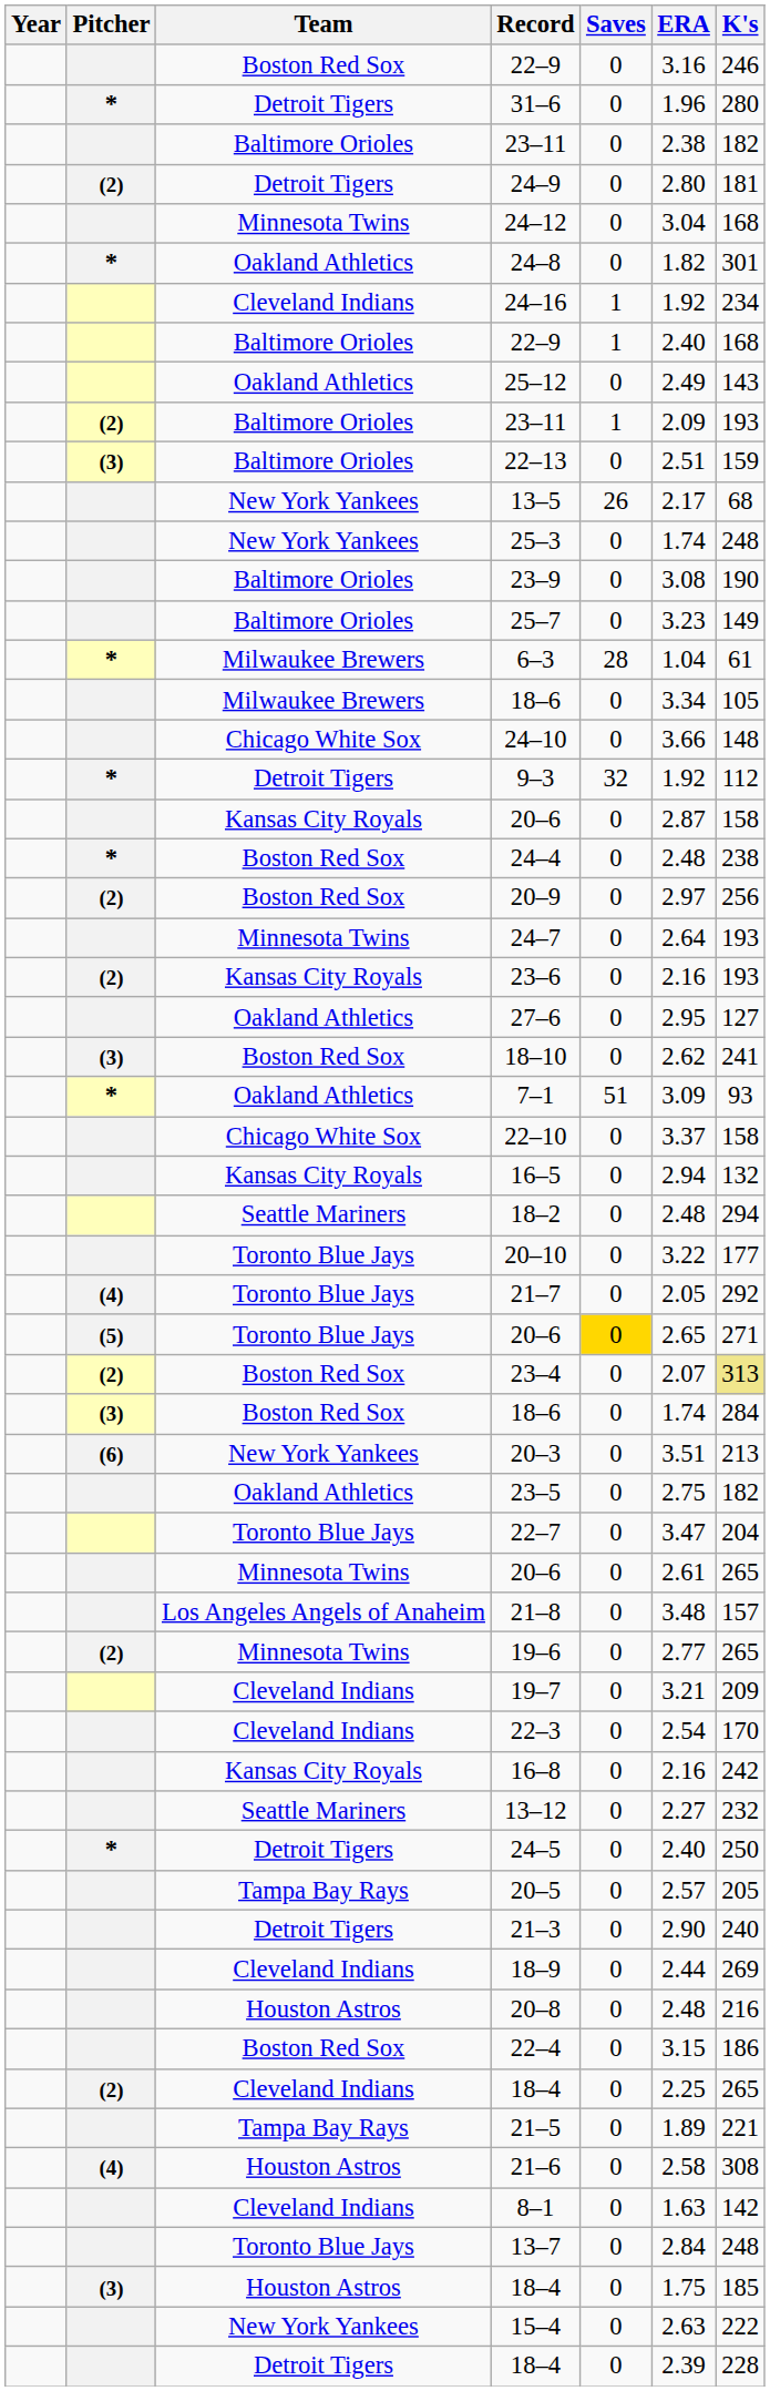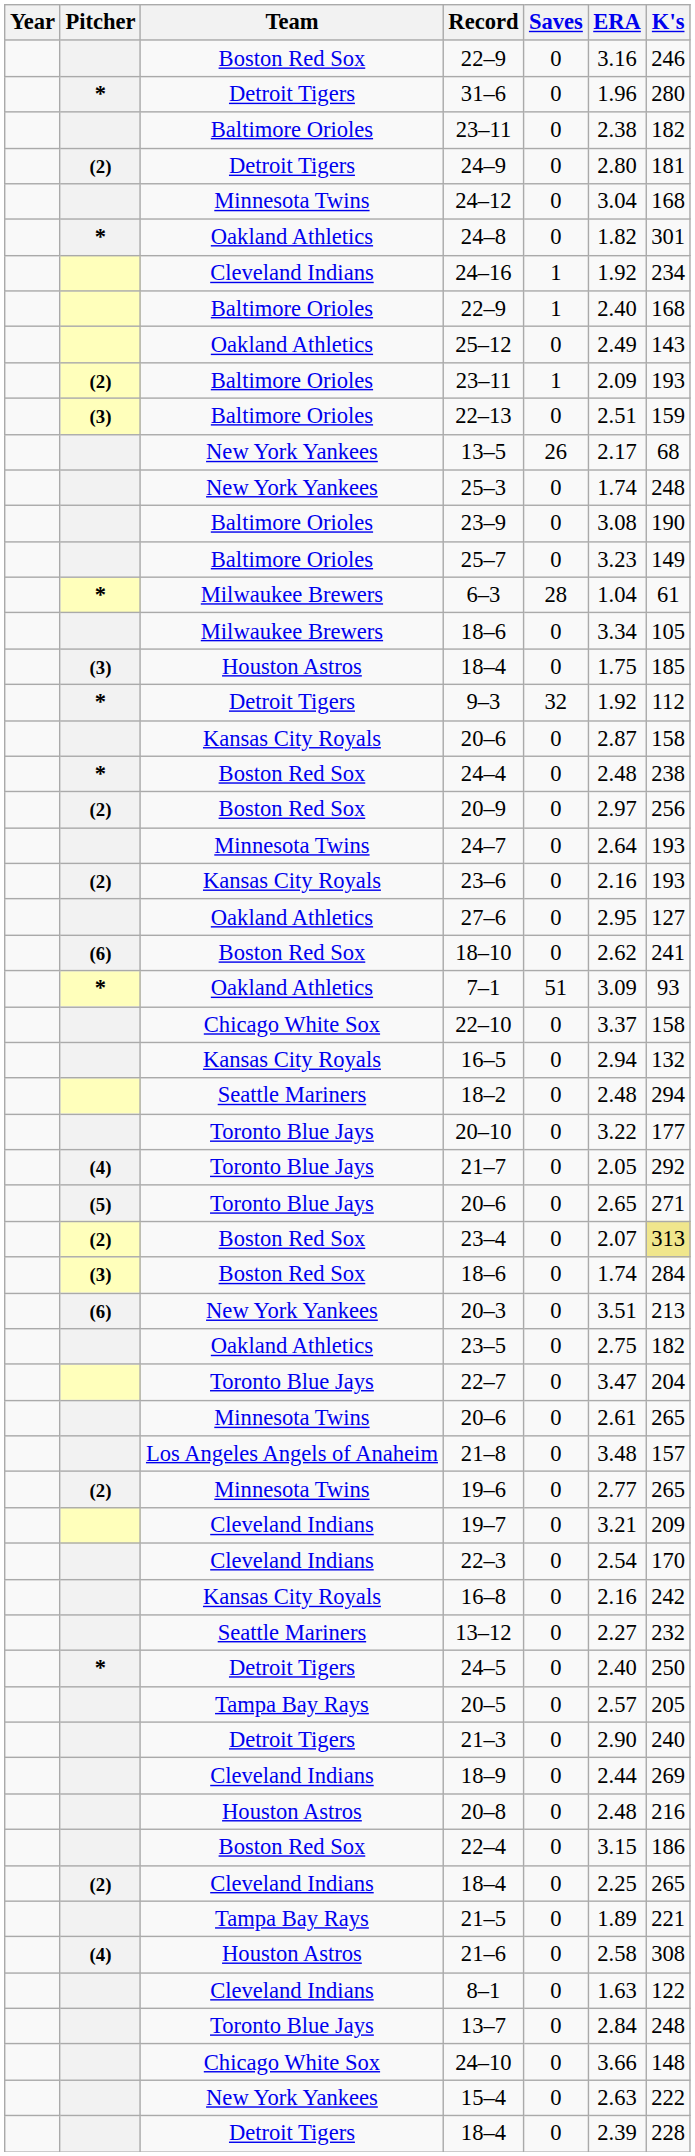 <table class="wikitable sortable plainrowheaders" style="text-align:center">
 <tr>
 <th scope="col">Year</th>
 <th scope="col">Pitcher</th>
 <th scope="col">Team</th>
 <th data-sort-type="number">Record</th>
 <th><a href='#'>Saves</a></th>
 <th><a href='#'>ERA</a></th>
 <th><a href='#'>K's</a></th>
 </tr>
 <tr>
 <td></td>
 <th scope="row" style="text-align:center"></th>
 <td><a href='#'>Boston Red Sox</a></td>
 <td>22–9</td>
 <td>0</td>
 <td>3.16</td>
 <td>246</td>
 </tr>
 <tr>
 <td></td>
 <th scope="row" style="text-align:center">*</th>
 <td><a href='#'>Detroit Tigers</a></td>
 <td>31–6</td>
 <td>0</td>
 <td>1.96</td>
 <td>280</td>
 </tr>
 <tr>
 <td></td>
 <th scope="row" style="text-align:center"></th>
 <td><a href='#'>Baltimore Orioles</a></td>
 <td>23–11</td>
 <td>0</td>
 <td>2.38</td>
 <td>182</td>
 </tr>
 <tr>
 <td></td>
 <th scope="row" style="text-align:center"> <small>(2)</small></th>
 <td><a href='#'>Detroit Tigers</a></td>
 <td>24–9</td>
 <td>0</td>
 <td>2.80</td>
 <td>181</td>
 </tr>
 <tr>
 <td></td>
 <th scope="row" style="text-align:center"></th>
 <td><a href='#'>Minnesota Twins</a></td>
 <td>24–12</td>
 <td>0</td>
 <td>3.04</td>
 <td>168</td>
 </tr>
 <tr>
 <td></td>
 <th scope="row" style="text-align:center">*</th>
 <td><a href='#'>Oakland Athletics</a></td>
 <td>24–8</td>
 <td>0</td>
 <td>1.82</td>
 <td>301</td>
 </tr>
 <tr>
 <td></td>
 <th scope="row" style="text-align:center; background:#ffb;"></th>
 <td><a href='#'>Cleveland Indians</a></td>
 <td>24–16</td>
 <td>1</td>
 <td>1.92</td>
 <td>234</td>
 </tr>
 <tr>
 <td></td>
 <th scope="row" style="text-align:center; background:#ffb;"></th>
 <td><a href='#'>Baltimore Orioles</a></td>
 <td>22–9</td>
 <td>1</td>
 <td>2.40</td>
 <td>168</td>
 </tr>
 <tr>
 <td></td>
 <th scope="row" style="text-align:center; background:#ffb;"></th>
 <td><a href='#'>Oakland Athletics</a></td>
 <td>25–12</td>
 <td>0</td>
 <td>2.49</td>
 <td>143</td>
 </tr>
 <tr>
 <td></td>
 <th scope="row" style="text-align:center; background:#ffb;"> <small>(2)</small></th>
 <td><a href='#'>Baltimore Orioles</a></td>
 <td>23–11</td>
 <td>1</td>
 <td>2.09</td>
 <td>193</td>
 </tr>
 <tr>
 <td></td>
 <th scope="row" style="text-align:center; background:#ffb;"> <small>(3)</small></th>
 <td><a href='#'>Baltimore Orioles</a></td>
 <td>22–13</td>
 <td>0</td>
 <td>2.51</td>
 <td>159</td>
 </tr>
 <tr>
 <td></td>
 <th scope="row" style="text-align:center"></th>
 <td><a href='#'>New York Yankees</a></td>
 <td>13–5</td>
 <td>26</td>
 <td>2.17</td>
 <td>68</td>
 </tr>
 <tr>
 <td></td>
 <th scope="row" style="text-align:center"></th>
 <td><a href='#'>New York Yankees</a></td>
 <td>25–3</td>
 <td>0</td>
 <td>1.74</td>
 <td>248</td>
 </tr>
 <tr>
 <td></td>
 <th scope="row" style="text-align:center"></th>
 <td><a href='#'>Baltimore Orioles</a></td>
 <td>23–9</td>
 <td>0</td>
 <td>3.08</td>
 <td>190</td>
 </tr>
 <tr>
 <td></td>
 <th scope="row" style="text-align:center"></th>
 <td><a href='#'>Baltimore Orioles</a></td>
 <td>25–7</td>
 <td>0</td>
 <td>3.23</td>
 <td>149</td>
 </tr>
 <tr>
 <td></td>
 <th scope="row" style="text-align:center; background:#ffb;">*</th>
 <td><a href='#'>Milwaukee Brewers</a></td>
 <td>6–3</td>
 <td>28</td>
 <td>1.04</td>
 <td>61</td>
 </tr>
 <tr>
 <td></td>
 <th scope="row" style="text-align:center"></th>
 <td><a href='#'>Milwaukee Brewers</a></td>
 <td>18–6</td>
 <td>0</td>
 <td>3.34</td>
 <td>105</td>
 </tr>
 <tr>
 <td></td>
-<th scope="row" style="text-align:center"></th>
-<td><a href='#'>Chicago White Sox</a></td>
-<td>24–10</td>
+<th scope="row" style="text-align:center"> <small>(3)</small></th>
+<td><a href='#'>Houston Astros</a></td>
+<td>18–4</td>
 <td>0</td>
-<td>3.66</td>
-<td>148</td>
+<td>1.75</td>
+<td>185</td>
 </tr>
 <tr>
 <td></td>
 <th scope="row" style="text-align:center">*</th>
 <td><a href='#'>Detroit Tigers</a></td>
 <td>9–3</td>
 <td>32</td>
 <td>1.92</td>
 <td>112</td>
 </tr>
 <tr>
 <td></td>
 <th scope="row" style="text-align:center"></th>
 <td><a href='#'>Kansas City Royals</a></td>
 <td>20–6</td>
 <td>0</td>
 <td>2.87</td>
 <td>158</td>
 </tr>
 <tr>
 <td></td>
 <th scope="row" style="text-align:center">*</th>
 <td><a href='#'>Boston Red Sox</a></td>
 <td>24–4</td>
 <td>0</td>
 <td>2.48</td>
 <td>238</td>
 </tr>
 <tr>
 <td></td>
 <th scope="row" style="text-align:center"> <small>(2)</small></th>
 <td><a href='#'>Boston Red Sox</a></td>
 <td>20–9</td>
 <td>0</td>
 <td>2.97</td>
 <td>256</td>
 </tr>
 <tr>
 <td></td>
 <th scope="row" style="text-align:center"></th>
 <td><a href='#'>Minnesota Twins</a></td>
 <td>24–7</td>
 <td>0</td>
 <td>2.64</td>
 <td>193</td>
 </tr>
 <tr>
 <td></td>
 <th scope="row" style="text-align:center"> <small>(2)</small></th>
 <td><a href='#'>Kansas City Royals</a></td>
 <td>23–6</td>
 <td>0</td>
 <td>2.16</td>
 <td>193</td>
 </tr>
 <tr>
 <td></td>
 <th scope="row" style="text-align:center"></th>
 <td><a href='#'>Oakland Athletics</a></td>
 <td>27–6</td>
 <td>0</td>
 <td>2.95</td>
 <td>127</td>
 </tr>
 <tr>
 <td></td>
-<th scope="row" style="text-align:center"> <small>(3)</small></th>
+<th scope="row" style="text-align:center"> <small>(6)</small></th>
 <td><a href='#'>Boston Red Sox</a></td>
 <td>18–10</td>
 <td>0</td>
 <td>2.62</td>
 <td>241</td>
 </tr>
 <tr>
 <td></td>
 <th scope="row" style="text-align:center; background:#ffb;">*</th>
 <td><a href='#'>Oakland Athletics</a></td>
 <td>7–1</td>
 <td>51</td>
 <td>3.09</td>
 <td>93</td>
 </tr>
 <tr>
 <td></td>
 <th scope="row" style="text-align:center"></th>
 <td><a href='#'>Chicago White Sox</a></td>
 <td>22–10</td>
 <td>0</td>
 <td>3.37</td>
 <td>158</td>
 </tr>
 <tr>
 <td></td>
 <th scope="row" style="text-align:center"></th>
 <td><a href='#'>Kansas City Royals</a></td>
 <td>16–5</td>
 <td>0</td>
 <td>2.94</td>
 <td>132</td>
 </tr>
 <tr>
 <td></td>
 <th scope="row" style="text-align:center; background:#ffb;"></th>
 <td><a href='#'>Seattle Mariners</a></td>
 <td>18–2</td>
 <td>0</td>
 <td>2.48</td>
 <td>294</td>
 </tr>
 <tr>
 <td></td>
 <th scope="row" style="text-align:center"></th>
 <td><a href='#'>Toronto Blue Jays</a></td>
 <td>20–10</td>
 <td>0</td>
 <td>3.22</td>
 <td>177</td>
 </tr>
 <tr>
 <td></td>
 <th scope="row" style="text-align:center"> <small>(4)</small></th>
 <td><a href='#'>Toronto Blue Jays</a></td>
 <td>21–7</td>
 <td>0</td>
 <td>2.05</td>
 <td>292</td>
 </tr>
 <tr>
 <td></td>
 <th scope="row" style="text-align:center"> <small>(5)</small></th>
 <td><a href='#'>Toronto Blue Jays</a></td>
 <td>20–6</td>
-<td style="background: gold;">0</td>
+<td>0</td>
 <td>2.65</td>
 <td>271</td>
 </tr>
 <tr>
 <td></td>
 <th scope="row" style="text-align:center; background:#ffb;"> <small>(2)</small></th>
 <td><a href='#'>Boston Red Sox</a></td>
 <td>23–4</td>
 <td>0</td>
 <td>2.07</td>
 <td style="background: khaki;">313</td>
 </tr>
 <tr>
 <td></td>
 <th scope="row" style="text-align:center; background:#ffb;"> <small>(3)</small></th>
 <td><a href='#'>Boston Red Sox</a></td>
 <td>18–6</td>
 <td>0</td>
 <td>1.74</td>
 <td>284</td>
 </tr>
 <tr>
 <td></td>
 <th scope="row" style="text-align:center"> <small>(6)</small></th>
 <td><a href='#'>New York Yankees</a></td>
 <td>20–3</td>
 <td>0</td>
 <td>3.51</td>
 <td>213</td>
 </tr>
 <tr>
 <td></td>
 <th scope="row" style="text-align:center"></th>
 <td><a href='#'>Oakland Athletics</a></td>
 <td>23–5</td>
 <td>0</td>
 <td>2.75</td>
 <td>182</td>
 </tr>
 <tr>
 <td></td>
 <th scope="row" style="text-align:center; background:#ffb;"></th>
 <td><a href='#'>Toronto Blue Jays</a></td>
 <td>22–7</td>
 <td>0</td>
 <td>3.47</td>
 <td>204</td>
 </tr>
 <tr>
 <td></td>
 <th scope="row" style="text-align:center"></th>
 <td><a href='#'>Minnesota Twins</a></td>
 <td>20–6</td>
 <td>0</td>
 <td>2.61</td>
 <td>265</td>
 </tr>
 <tr>
 <td></td>
 <th scope="row" style="text-align:center"></th>
 <td><a href='#'>Los Angeles Angels of Anaheim</a></td>
 <td>21–8</td>
 <td>0</td>
 <td>3.48</td>
 <td>157</td>
 </tr>
 <tr>
 <td></td>
 <th scope="row" style="text-align:center"> <small>(2)</small></th>
 <td><a href='#'>Minnesota Twins</a></td>
 <td>19–6</td>
 <td>0</td>
 <td>2.77</td>
 <td>265</td>
 </tr>
 <tr>
 <td></td>
 <th scope="row" style="text-align:center; background:#ffb;"></th>
 <td><a href='#'>Cleveland Indians</a></td>
 <td>19–7</td>
 <td>0</td>
 <td>3.21</td>
 <td>209</td>
 </tr>
 <tr>
 <td></td>
 <th scope="row" style="text-align:center"></th>
 <td><a href='#'>Cleveland Indians</a></td>
 <td>22–3</td>
 <td>0</td>
 <td>2.54</td>
 <td>170</td>
 </tr>
 <tr>
 <td></td>
 <th scope="row" style="text-align:center"></th>
 <td><a href='#'>Kansas City Royals</a></td>
 <td>16–8</td>
 <td>0</td>
 <td>2.16</td>
 <td>242</td>
 </tr>
 <tr>
 <td></td>
 <th scope="row" style="text-align:center"></th>
 <td><a href='#'>Seattle Mariners</a></td>
 <td>13–12</td>
 <td>0</td>
 <td>2.27</td>
 <td>232</td>
 </tr>
 <tr>
 <td></td>
 <th scope="row" style="text-align:center">*</th>
 <td><a href='#'>Detroit Tigers</a></td>
 <td>24–5</td>
 <td>0</td>
 <td>2.40</td>
 <td>250</td>
 </tr>
 <tr>
 <td></td>
 <th scope="row" style="text-align:center"></th>
 <td><a href='#'>Tampa Bay Rays</a></td>
 <td>20–5</td>
 <td>0</td>
 <td>2.57</td>
 <td>205</td>
 </tr>
 <tr>
 <td></td>
 <th scope="row" style="text-align:center"></th>
 <td><a href='#'>Detroit Tigers</a></td>
 <td>21–3</td>
 <td>0</td>
 <td>2.90</td>
 <td>240</td>
 </tr>
 <tr>
 <td></td>
 <th scope="row" style="text-align:center"></th>
 <td><a href='#'>Cleveland Indians</a></td>
 <td>18–9</td>
 <td>0</td>
 <td>2.44</td>
 <td>269</td>
 </tr>
 <tr Rick Porcello>
 <td></td>
 <th scope="row" style="text-align:center"></th>
 <td><a href='#'>Houston Astros</a></td>
 <td>20–8</td>
 <td>0</td>
 <td>2.48</td>
 <td>216</td>
 </tr>
 <tr>
 <td></td>
 <th scope="row" style="text-align:center"></th>
 <td><a href='#'>Boston Red Sox</a></td>
 <td>22–4</td>
 <td>0</td>
 <td>3.15</td>
 <td>186</td>
 </tr>
 <tr>
 <td></td>
 <th scope="row" style="text-align:center"> <small>(2)</small></th>
 <td><a href='#'>Cleveland Indians</a></td>
 <td>18–4</td>
 <td>0</td>
 <td>2.25</td>
 <td>265</td>
 </tr>
 <tr>
 <td></td>
 <th scope="row" style="text-align:center"></th>
 <td><a href='#'>Tampa Bay Rays</a></td>
 <td>21–5</td>
 <td>0</td>
 <td>1.89</td>
 <td>221</td>
 </tr>
 <tr>
 <td></td>
 <th scope="row" style="text-align:center"> <small>(4)</small></th>
 <td><a href='#'>Houston Astros</a></td>
 <td>21–6</td>
 <td>0</td>
 <td>2.58</td>
 <td>308</td>
 </tr>
 <tr>
 <td></td>
 <th scope="row" style="text-align:center"></th>
 <td><a href='#'>Cleveland Indians</a></td>
 <td>8–1</td>
 <td>0</td>
 <td>1.63</td>
-<td>142</td>
+<td>122</td>
 </tr>
 <tr>
 <td></td>
 <th scope="row" style="text-align:center"></th>
 <td><a href='#'>Toronto Blue Jays</a></td>
 <td>13–7</td>
 <td>0</td>
 <td>2.84</td>
 <td>248</td>
 </tr>
 <tr>
 <td></td>
-<th scope="row" style="text-align:center"> <small>(3)</small></th>
-<td><a href='#'>Houston Astros</a></td>
-<td>18–4</td>
+<th scope="row" style="text-align:center"></th>
+<td><a href='#'>Chicago White Sox</a></td>
+<td>24–10</td>
 <td>0</td>
-<td>1.75</td>
-<td>185</td>
+<td>3.66</td>
+<td>148</td>
 </tr>
 <tr>
 <td></td>
 <th scope="row" style="text-align:center"></th>
 <td><a href='#'>New York Yankees</a></td>
 <td>15–4</td>
 <td>0</td>
 <td>2.63</td>
 <td>222</td>
 </tr>
 <tr>
 <td></td>
 <th scope="row" style="text-align:center"></th>
 <td><a href='#'>Detroit Tigers</a></td>
 <td>18–4</td>
 <td>0</td>
 <td>2.39</td>
 <td>228</td>
 </tr>
 </table>
